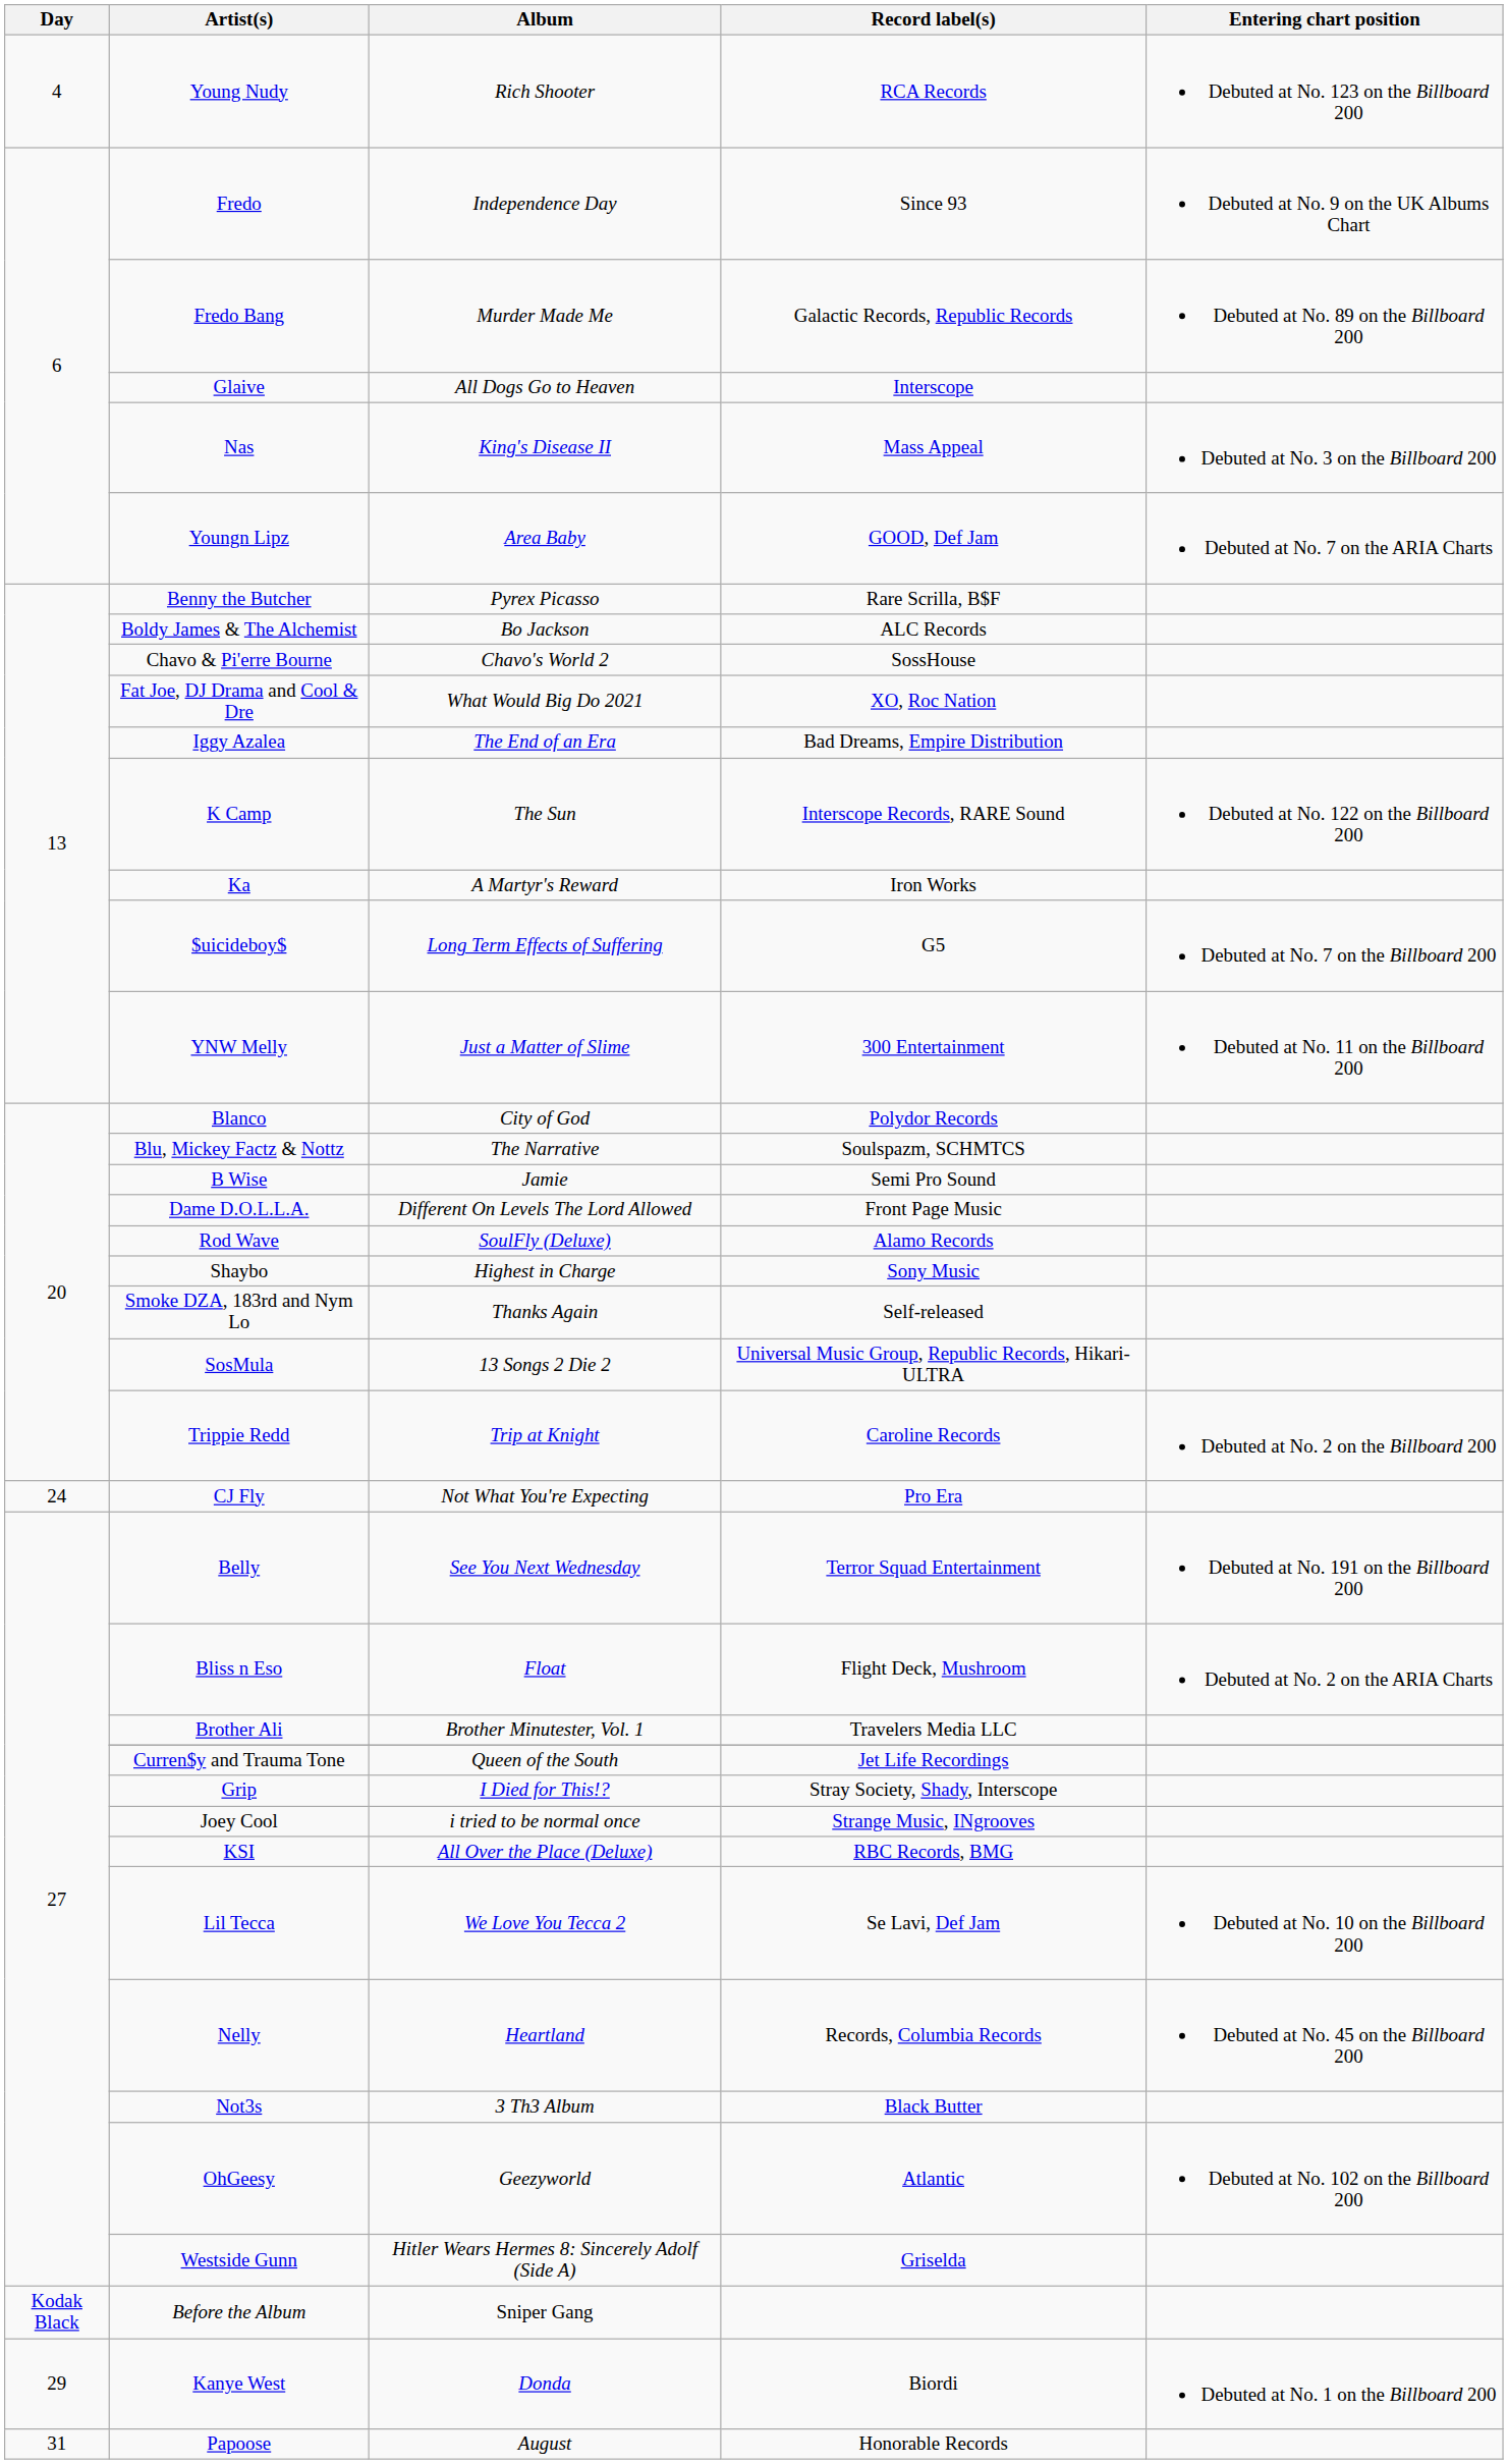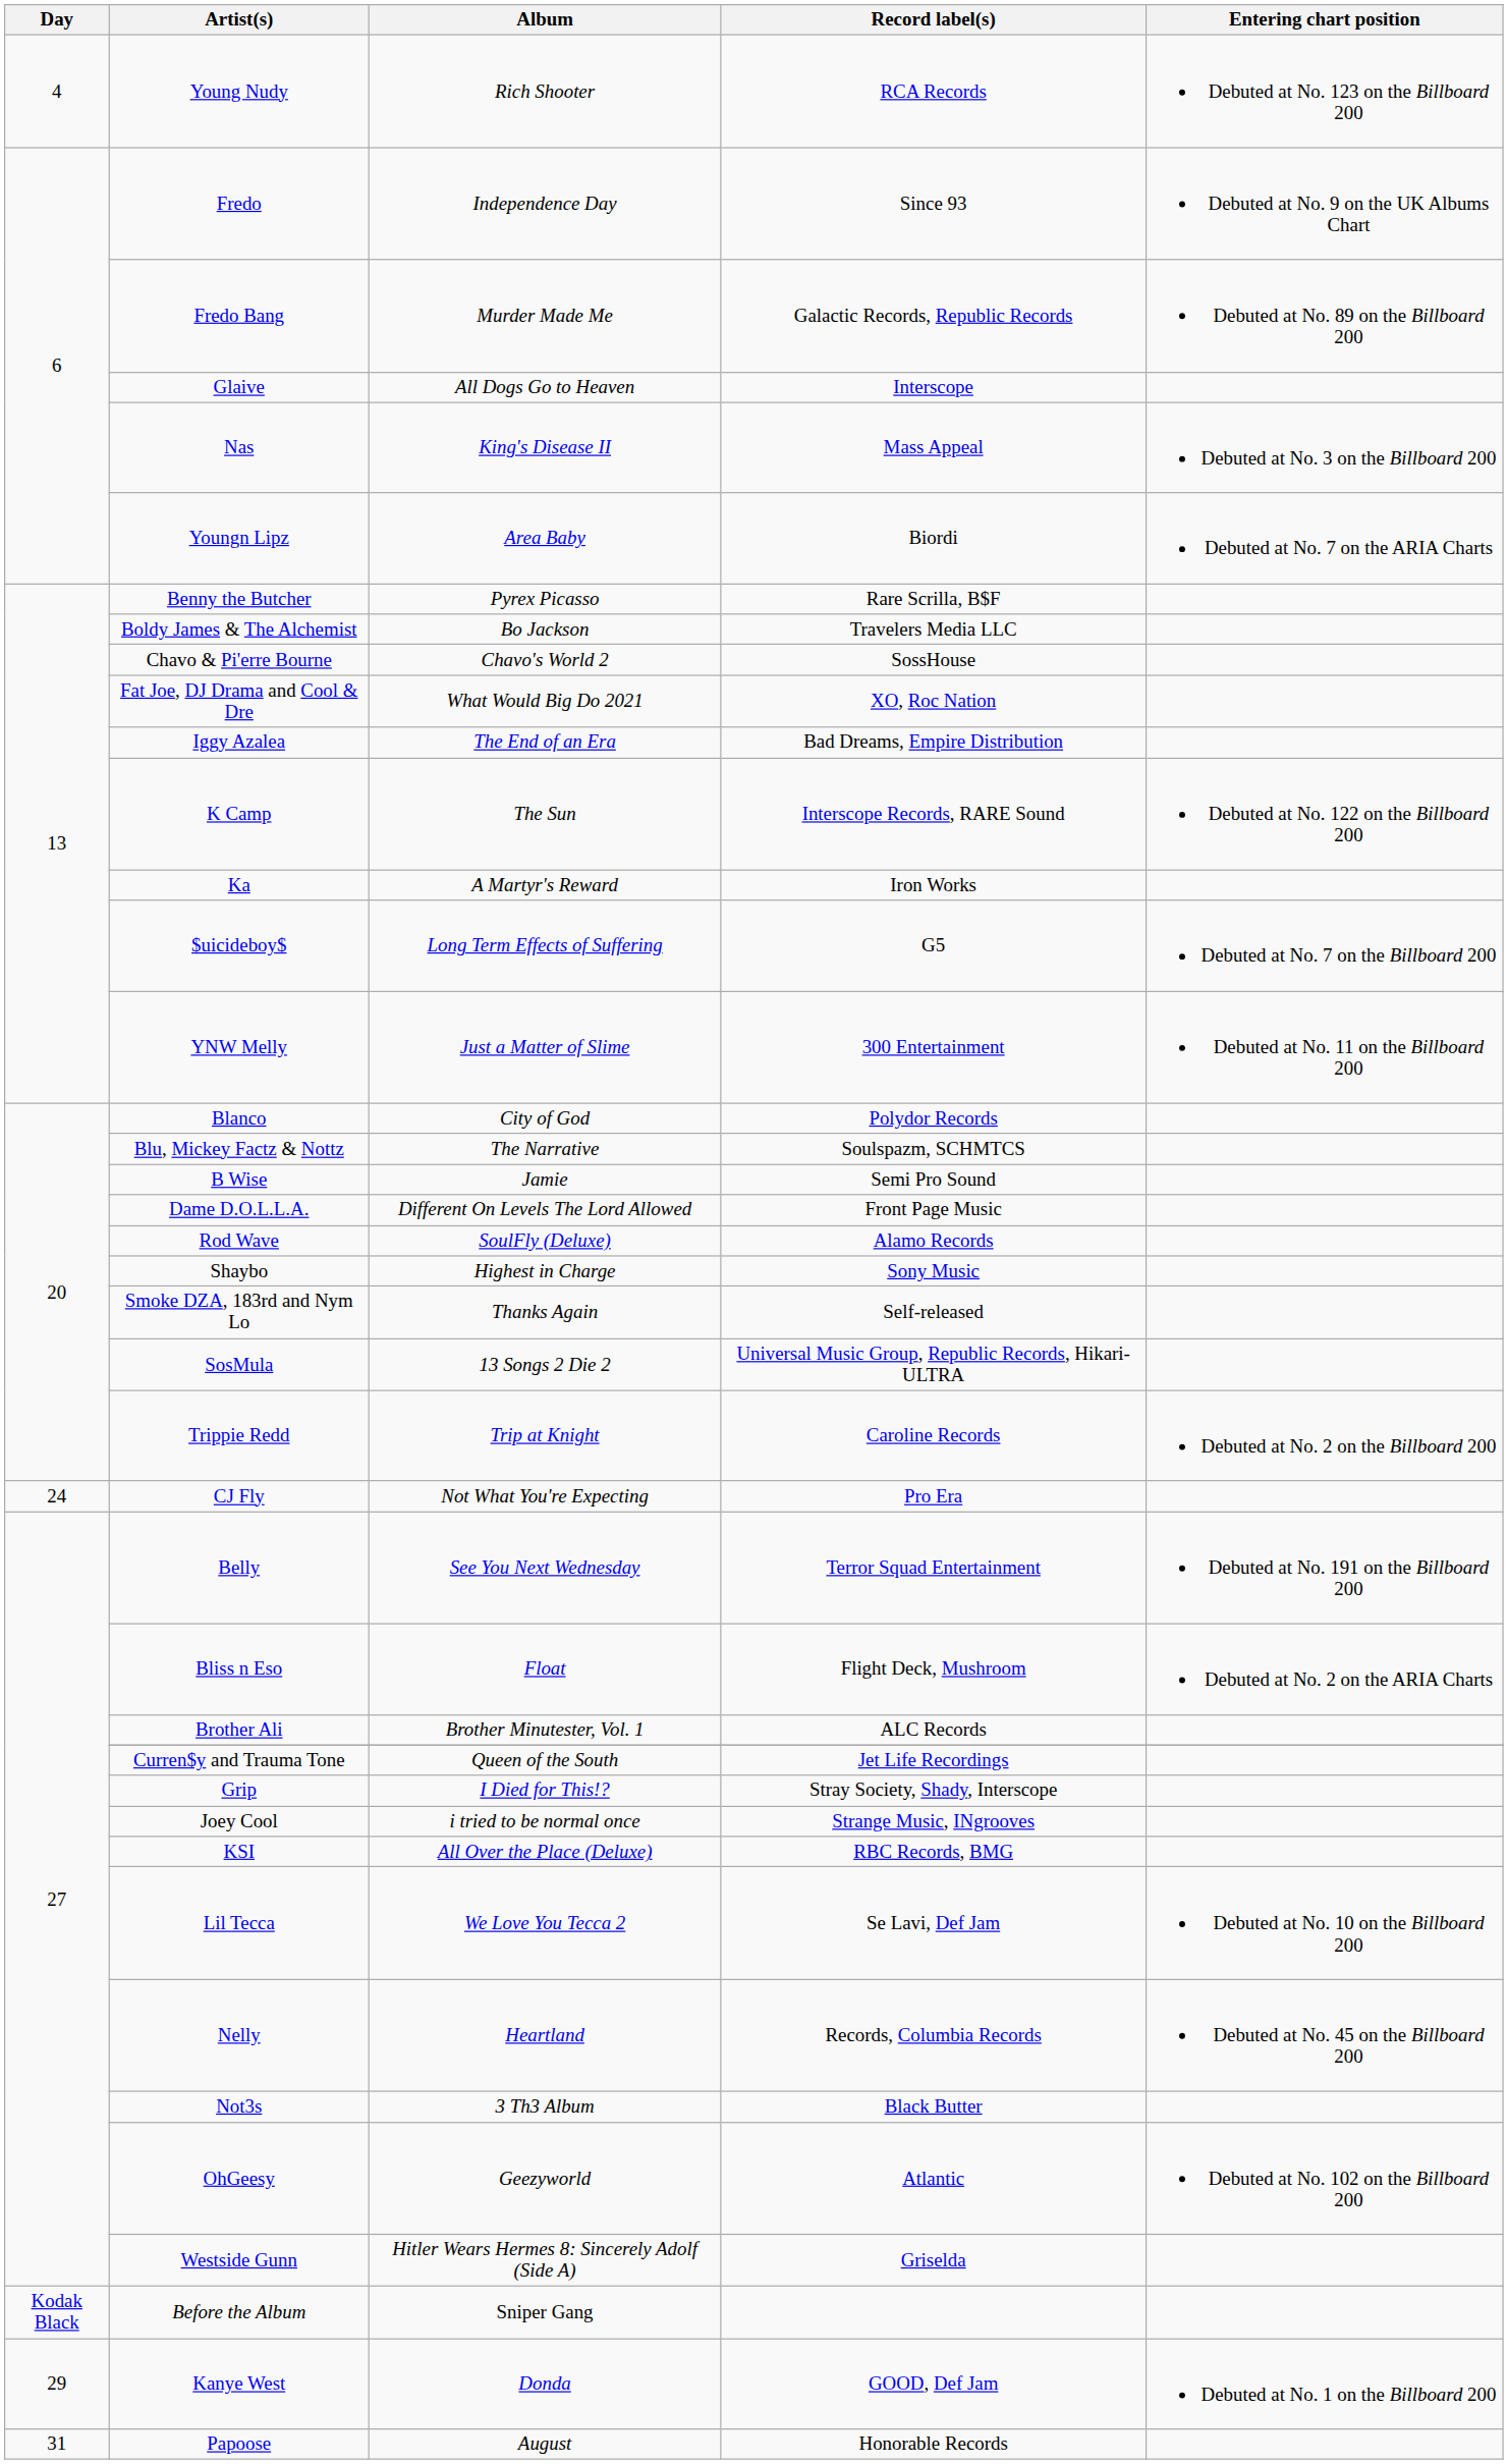 <table class="wikitable" style="text-align:center;">
 <tr>
 <th scope="col">Day</th>
 <th scope="col">Artist(s)</th>
 <th scope="col">Album</th>
 <th scope="col">Record label(s)</th>
 <th><strong>Entering chart position</strong></th>
 </tr>
 <tr>
 <td>4</td>
 <td><a href='#'>Young Nudy</a></td>
 <td><em>Rich Shooter</em></td>
 <td><a href='#'>RCA Records</a></td>
 <td><br><ul><li>Debuted at No. 123 on the <em>Billboard</em> 200</li></ul></td>
 </tr>
 <tr>
 <td rowspan="5">6</td>
 <td><a href='#'>Fredo</a></td>
 <td><em>Independence Day</em></td>
 <td>Since 93</td>
 <td><br><ul><li>Debuted at No. 9 on the UK Albums Chart</li></ul></td>
 </tr>
 <tr>
 <td><a href='#'>Fredo Bang</a></td>
 <td><em>Murder Made Me</em></td>
 <td>Galactic Records, <a href='#'>Republic Records</a></td>
 <td><br><ul><li>Debuted at No. 89 on the <em>Billboard</em> 200</li></ul></td>
 </tr>
 <tr>
 <td><a href='#'>Glaive</a></td>
 <td><em>All Dogs Go to Heaven</em></td>
 <td><a href='#'>Interscope</a></td>
 <td></td>
 </tr>
 <tr>
 <td><a href='#'>Nas</a></td>
 <td><em><a href='#'>King's Disease II</a></em></td>
 <td><a href='#'>Mass Appeal</a></td>
 <td><br><ul><li>Debuted at No. 3 on the <em>Billboard</em> 200</li></ul></td>
 </tr>
 <tr>
 <td><a href='#'>Youngn Lipz</a></td>
 <td><em><a href='#'>Area Baby</a></em></td>
-<td><a href='#'>GOOD</a>, <a href='#'>Def Jam</a></td>
+<td>Biordi</td>
 <td><br><ul><li>Debuted at No. 7 on the ARIA Charts</li></ul></td>
 </tr>
 <tr>
 <td rowspan="9">13</td>
 <td><a href='#'>Benny the Butcher</a></td>
 <td><em>Pyrex Picasso</em></td>
 <td>Rare Scrilla, B$F</td>
 <td></td>
 </tr>
 <tr>
 <td><a href='#'>Boldy James</a> & <a href='#'>The Alchemist</a></td>
 <td><em>Bo Jackson</em></td>
-<td>ALC Records</td>
+<td>Travelers Media LLC</td>
 <td></td>
 </tr>
 <tr>
 <td>Chavo & <a href='#'>Pi'erre Bourne</a></td>
 <td><em>Chavo's World 2</em></td>
 <td>SossHouse</td>
 <td></td>
 </tr>
 <tr>
 <td><a href='#'>Fat Joe</a>, <a href='#'>DJ Drama</a> and <a href='#'>Cool & Dre</a></td>
 <td><em>What Would Big Do 2021</em></td>
 <td><a href='#'>XO</a>, <a href='#'>Roc Nation</a></td>
 <td></td>
 </tr>
 <tr>
 <td><a href='#'>Iggy Azalea</a></td>
 <td><em><a href='#'>The End of an Era</a></em></td>
 <td>Bad Dreams, <a href='#'>Empire Distribution</a></td>
 <td></td>
 </tr>
 <tr>
 <td><a href='#'>K Camp</a></td>
 <td><em>The Sun</em></td>
 <td><a href='#'>Interscope Records</a>, RARE Sound</td>
 <td><br><ul><li>Debuted at No. 122 on the <em>Billboard</em> 200</li></ul></td>
 </tr>
 <tr>
 <td><a href='#'>Ka</a></td>
 <td><em>A Martyr's Reward</em></td>
 <td>Iron Works</td>
 <td></td>
 </tr>
 <tr>
 <td><a href='#'>$uicideboy$</a></td>
 <td><em><a href='#'>Long Term Effects of Suffering</a></em></td>
 <td>G5</td>
 <td><br><ul><li>Debuted at No. 7 on the <em>Billboard</em> 200</li></ul></td>
 </tr>
 <tr>
 <td><a href='#'>YNW Melly</a></td>
 <td><em><a href='#'>Just a Matter of Slime</a></em></td>
 <td><a href='#'>300 Entertainment</a></td>
 <td><br><ul><li>Debuted at No. 11 on the <em>Billboard</em> 200</li></ul></td>
 </tr>
 <tr>
 <td rowspan="9">20</td>
 <td><a href='#'>Blanco</a></td>
 <td><em>City of God</em></td>
 <td><a href='#'>Polydor Records</a></td>
 <td></td>
 </tr>
 <tr>
 <td><a href='#'>Blu</a>, <a href='#'>Mickey Factz</a> & <a href='#'>Nottz</a></td>
 <td><em>The Narrative</em></td>
 <td>Soulspazm, SCHMTCS</td>
 <td></td>
 </tr>
 <tr>
 <td><a href='#'>B Wise</a></td>
 <td><em>Jamie</em></td>
 <td>Semi Pro Sound</td>
 <td></td>
 </tr>
 <tr>
 <td><a href='#'>Dame D.O.L.L.A.</a></td>
 <td><em>Different On Levels The Lord Allowed</em></td>
 <td>Front Page Music</td>
 <td></td>
 </tr>
 <tr>
 <td><a href='#'>Rod Wave</a></td>
 <td><em><a href='#'>SoulFly (Deluxe)</a></em></td>
 <td><a href='#'>Alamo Records</a></td>
 <td></td>
 </tr>
 <tr>
 <td>Shaybo</td>
 <td><em>Highest in Charge</em></td>
 <td><a href='#'>Sony Music</a></td>
 <td></td>
 </tr>
 <tr>
 <td><a href='#'>Smoke DZA</a>, 183rd and Nym Lo</td>
 <td><em>Thanks Again</em></td>
 <td>Self-released</td>
 <td></td>
 </tr>
 <tr>
 <td><a href='#'>SosMula</a></td>
 <td><em>13 Songs 2 Die 2</em></td>
 <td><a href='#'>Universal Music Group</a>, <a href='#'>Republic Records</a>, Hikari-ULTRA</td>
 <td></td>
 </tr>
 <tr>
 <td><a href='#'>Trippie Redd</a></td>
 <td><em><a href='#'>Trip at Knight</a></em></td>
 <td><a href='#'>Caroline Records</a></td>
 <td><br><ul><li>Debuted at No. 2 on the <em>Billboard</em> 200</li></ul></td>
 </tr>
 <tr>
 <td>24</td>
 <td><a href='#'>CJ Fly</a></td>
 <td><em>Not What You're Expecting</em></td>
 <td><a href='#'>Pro Era</a></td>
 <td></td>
 </tr>
 <tr>
 <td rowspan="13">27</td>
 <td><a href='#'>Belly</a></td>
 <td><em><a href='#'>See You Next Wednesday</a></em></td>
 <td><a href='#'>Terror Squad Entertainment</a></td>
 <td><br><ul><li>Debuted at No. 191 on the <em>Billboard</em> 200</li></ul></td>
 </tr>
 <tr>
 <td><a href='#'>Bliss n Eso</a></td>
 <td><em><a href='#'>Float</a></em></td>
 <td>Flight Deck, <a href='#'>Mushroom</a></td>
 <td><br><ul><li>Debuted at No. 2 on the ARIA Charts</li></ul></td>
 </tr>
 <tr>
 <td><a href='#'>Brother Ali</a></td>
 <td><em>Brother Minutester, Vol. 1</em></td>
-<td>Travelers Media LLC</td>
+<td>ALC Records</td>
 <td></td>
 </tr>
 <tr>
 </tr>
 <tr>
 <td><a href='#'>Curren$y</a> and Trauma Tone</td>
 <td><em>Queen of the South</em></td>
 <td><a href='#'>Jet Life Recordings</a></td>
 <td></td>
 </tr>
 <tr>
 <td><a href='#'>Grip</a></td>
 <td><em><a href='#'>I Died for This!?</a></em></td>
 <td>Stray Society, <a href='#'>Shady</a>, Interscope</td>
 <td></td>
 </tr>
 <tr>
 <td>Joey Cool</td>
 <td><em>i tried to be normal once</em></td>
 <td><a href='#'>Strange Music</a>, <a href='#'>INgrooves</a></td>
 <td></td>
 </tr>
 <tr>
 <td><a href='#'>KSI</a></td>
 <td><em><a href='#'>All Over the Place (Deluxe)</a></em></td>
 <td><a href='#'>RBC Records</a>, <a href='#'>BMG</a></td>
 <td></td>
 </tr>
 <tr>
 <td><a href='#'>Lil Tecca</a></td>
 <td><em><a href='#'>We Love You Tecca 2</a></em></td>
 <td>Se Lavi, <a href='#'>Def Jam</a></td>
 <td><br><ul><li>Debuted at No. 10 on the <em>Billboard</em> 200</li></ul></td>
 </tr>
 <tr>
 <td><a href='#'>Nelly</a></td>
 <td><em><a href='#'>Heartland</a></em></td>
 <td>Records, <a href='#'>Columbia Records</a></td>
 <td><br><ul><li>Debuted at No. 45 on the <em>Billboard</em> 200</li></ul></td>
 </tr>
 <tr>
 <td><a href='#'>Not3s</a></td>
 <td><em>3 Th3 Album</em></td>
 <td><a href='#'>Black Butter</a></td>
 <td></td>
 </tr>
 <tr>
 <td><a href='#'>OhGeesy</a></td>
 <td><em>Geezyworld</em></td>
 <td><a href='#'>Atlantic</a></td>
 <td><br><ul><li>Debuted at No. 102 on the <em>Billboard</em> 200</li></ul></td>
 </tr>
 <tr>
 <td><a href='#'>Westside Gunn</a></td>
 <td><em>Hitler Wears Hermes 8: Sincerely Adolf (Side A)</em></td>
 <td><a href='#'>Griselda</a></td>
 <td></td>
 </tr>
 <tr>
 <td><a href='#'>Kodak Black</a></td>
 <td><em>Before the Album</em></td>
 <td>Sniper Gang</td>
 <td></td>
 </tr>
 <tr>
 <td>29</td>
 <td><a href='#'>Kanye West</a></td>
 <td><em><a href='#'>Donda</a></em></td>
-<td>Biordi</td>
+<td><a href='#'>GOOD</a>, <a href='#'>Def Jam</a></td>
 <td><br><ul><li>Debuted at No. 1 on the <em>Billboard</em> 200</li></ul></td>
 </tr>
 <tr>
 <td>31</td>
 <td><a href='#'>Papoose</a></td>
 <td><em>August</em></td>
 <td>Honorable Records</td>
 <td></td>
 </tr>
 </table>
